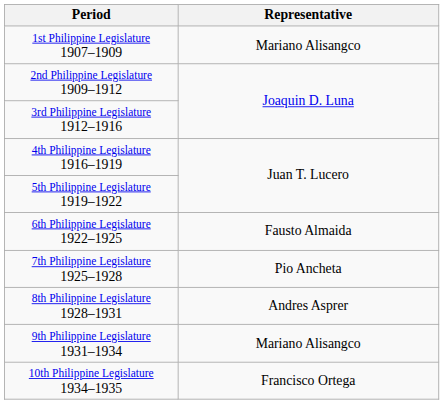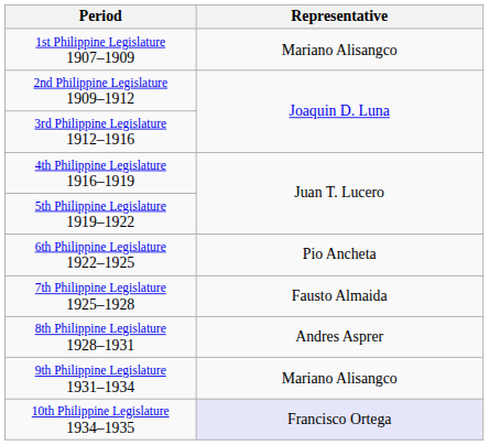 <table class="wikitable" style="text-align:center; width:40%;">
 <tr>
 <th width="40%">Period</th>
 <th>Representative</th>
 </tr>
 <tr>
 <td><small><a href='#'>1st Philippine Legislature</a></small><br>1907–1909</td>
 <td>Mariano Alisangco</td>
 </tr>
 <tr>
 <td><small><a href='#'>2nd Philippine Legislature</a></small><br>1909–1912</td>
 <td rowspan="2"><a href='#'>Joaquin D. Luna</a></td>
 </tr>
 <tr>
 <td><small><a href='#'>3rd Philippine Legislature</a></small><br>1912–1916</td>
 </tr>
 <tr>
 <td><small><a href='#'>4th Philippine Legislature</a></small><br>1916–1919</td>
 <td rowspan="2">Juan T. Lucero</td>
 </tr>
 <tr>
 <td><small><a href='#'>5th Philippine Legislature</a></small><br>1919–1922</td>
 </tr>
 <tr>
 <td><small><a href='#'>6th Philippine Legislature</a></small><br>1922–1925</td>
-<td>Fausto Almaida</td>
+<td>Pio Ancheta</td>
 </tr>
 <tr>
 <td><small><a href='#'>7th Philippine Legislature</a></small><br>1925–1928</td>
-<td>Pio Ancheta</td>
+<td>Fausto Almaida</td>
 </tr>
 <tr>
 <td><small><a href='#'>8th Philippine Legislature</a></small><br>1928–1931</td>
 <td>Andres Asprer</td>
 </tr>
 <tr>
 <td><small><a href='#'>9th Philippine Legislature</a></small><br>1931–1934</td>
 <td>Mariano Alisangco</td>
 </tr>
 <tr>
 <td><small><a href='#'>10th Philippine Legislature</a></small><br>1934–1935</td>
-<td>Francisco Ortega</td>
+<td style="background: lavender;">Francisco Ortega</td>
 </tr>
 </table>
